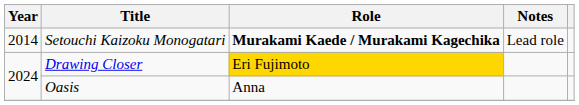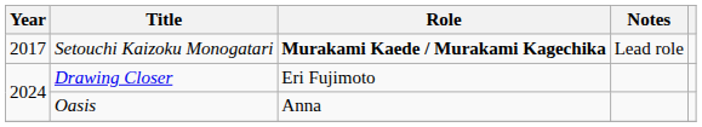 <table class="wikitable">
 <tr>
 <th>Year</th>
 <th>Title</th>
 <th>Role</th>
 <th>Notes</th>
 <th></th>
 </tr>
 <tr>
-<td>2014</td>
+<td>2017</td>
 <td><em>Setouchi Kaizoku Monogatari</em></td>
 <td><strong>Murakami Kaede / Murakami Kagechika</strong></td>
 <td>Lead role</td>
 <td></td>
 </tr>
 <tr>
 <td rowspan=2>2024</td>
 <td><em><a href='#'>Drawing Closer</a></em></td>
-<td style="background: gold;">Eri Fujimoto</td>
+<td>Eri Fujimoto</td>
 <td></td>
 <td></td>
 </tr>
 <tr>
 <td><em>Oasis</em></td>
 <td>Anna</td>
 <td></td>
 <td></td>
 </tr>
 <tr>
 </tr>
 </table>
